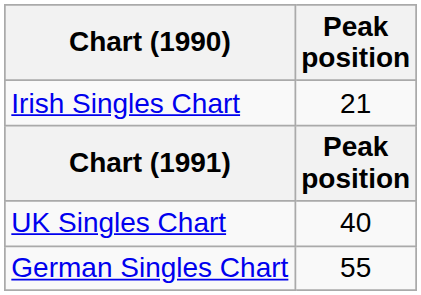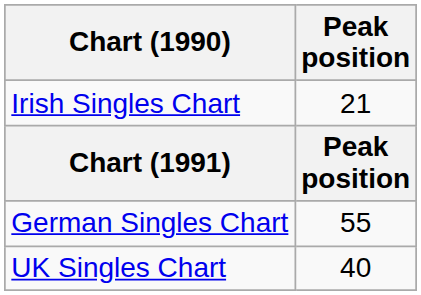 <table class="wikitable sortable">
 <tr>
 <th>Chart (1990)</th>
 <th>Peak<br>position</th>
 </tr>
 <tr>
 <td><a href='#'>Irish Singles Chart</a></td>
 <td align="center">21</td>
 </tr>
 <tr>
 <th>Chart (1991)</th>
 <th>Peak<br>position</th>
 </tr>
 <tr>
+<td><a href='#'>German Singles Chart</a></td>
+<td align="center">55</td>
+</tr>
+<tr>
 <td><a href='#'>UK Singles Chart</a></td>
 <td align="center">40</td>
 </tr>
-<tr>
-<td><a href='#'>German Singles Chart</a></td>
-<td align="center">55</td>
-</tr>
 </table>
